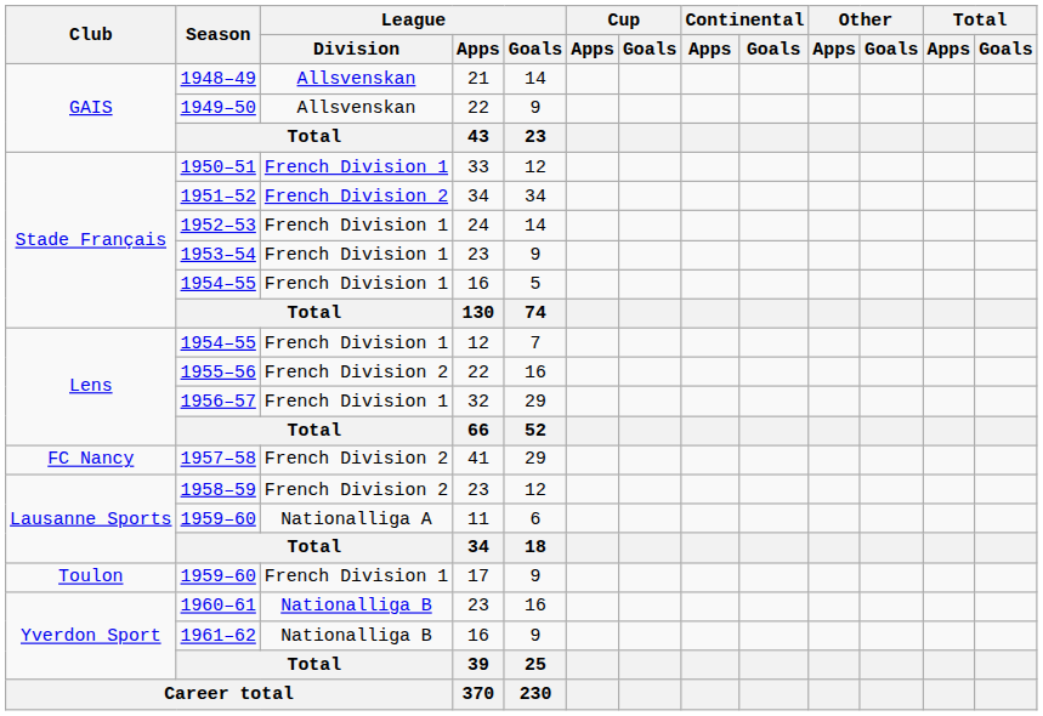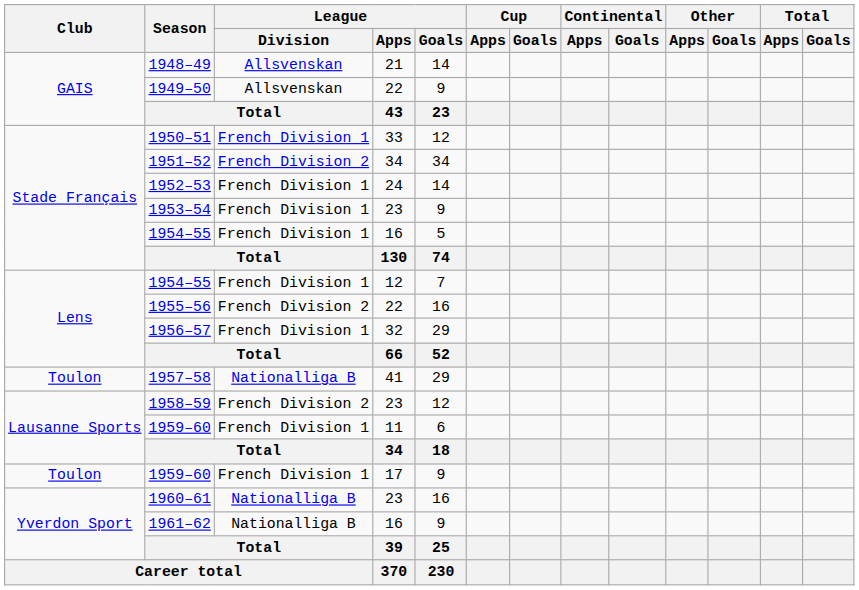 <table class="wikitable" style="text-align:center">
 <tr>
 <th rowspan="2">Club</th>
 <th rowspan="2">Season</th>
 <th colspan="3">League</th>
 <th colspan="2">Cup</th>
 <th colspan="2">Continental</th>
 <th colspan="2">Other</th>
 <th colspan="2">Total</th>
 </tr>
 <tr>
 <th>Division</th>
 <th>Apps</th>
 <th>Goals</th>
 <th>Apps</th>
 <th>Goals</th>
 <th>Apps</th>
 <th>Goals</th>
 <th>Apps</th>
 <th>Goals</th>
 <th>Apps</th>
 <th>Goals</th>
 </tr>
 <tr>
 <td rowspan="3"><a href='#'>GAIS</a></td>
 <td><a href='#'>1948–49</a></td>
 <td><a href='#'>Allsvenskan</a></td>
 <td>21</td>
 <td>14</td>
 <td></td>
 <td></td>
 <td></td>
 <td></td>
 <td></td>
 <td></td>
 <td></td>
 <td></td>
 </tr>
 <tr>
 <td><a href='#'>1949–50</a></td>
 <td>Allsvenskan</td>
 <td>22</td>
 <td>9</td>
 <td></td>
 <td></td>
 <td></td>
 <td></td>
 <td></td>
 <td></td>
 <td></td>
 <td></td>
 </tr>
 <tr>
 <th colspan="2">Total</th>
 <th>43</th>
 <th>23</th>
 <th></th>
 <th></th>
 <th></th>
 <th></th>
 <th></th>
 <th></th>
 <th></th>
 <th></th>
 </tr>
 <tr>
 <td rowspan="6"><a href='#'>Stade Français</a></td>
 <td><a href='#'>1950–51</a></td>
 <td><a href='#'>French Division 1</a></td>
 <td>33</td>
 <td>12</td>
 <td></td>
 <td></td>
 <td></td>
 <td></td>
 <td></td>
 <td></td>
 <td></td>
 <td></td>
 </tr>
 <tr>
 <td><a href='#'>1951–52</a></td>
 <td><a href='#'>French Division 2</a></td>
 <td>34</td>
 <td>34</td>
 <td></td>
 <td></td>
 <td></td>
 <td></td>
 <td></td>
 <td></td>
 <td></td>
 <td></td>
 </tr>
 <tr>
 <td><a href='#'>1952–53</a></td>
 <td>French Division 1</td>
 <td>24</td>
 <td>14</td>
 <td></td>
 <td></td>
 <td></td>
 <td></td>
 <td></td>
 <td></td>
 <td></td>
 <td></td>
 </tr>
 <tr>
 <td><a href='#'>1953–54</a></td>
 <td>French Division 1</td>
 <td>23</td>
 <td>9</td>
 <td></td>
 <td></td>
 <td></td>
 <td></td>
 <td></td>
 <td></td>
 <td></td>
 <td></td>
 </tr>
 <tr>
 <td><a href='#'>1954–55</a></td>
 <td>French Division 1</td>
 <td>16</td>
 <td>5</td>
 <td></td>
 <td></td>
 <td></td>
 <td></td>
 <td></td>
 <td></td>
 <td></td>
 <td></td>
 </tr>
 <tr>
 <th colspan="2">Total</th>
 <th>130</th>
 <th>74</th>
 <th></th>
 <th></th>
 <th></th>
 <th></th>
 <th></th>
 <th></th>
 <th></th>
 <th></th>
 </tr>
 <tr>
 <td rowspan="4"><a href='#'>Lens</a></td>
 <td><a href='#'>1954–55</a></td>
 <td>French Division 1</td>
 <td>12</td>
 <td>7</td>
 <td></td>
 <td></td>
 <td></td>
 <td></td>
 <td></td>
 <td></td>
 <td></td>
 <td></td>
 </tr>
 <tr>
 <td><a href='#'>1955–56</a></td>
 <td>French Division 2</td>
 <td>22</td>
 <td>16</td>
 <td></td>
 <td></td>
 <td></td>
 <td></td>
 <td></td>
 <td></td>
 <td></td>
 <td></td>
 </tr>
 <tr>
 <td><a href='#'>1956–57</a></td>
 <td>French Division 1</td>
 <td>32</td>
 <td>29</td>
 <td></td>
 <td></td>
 <td></td>
 <td></td>
 <td></td>
 <td></td>
 <td></td>
 <td></td>
 </tr>
 <tr>
 <th colspan="2">Total</th>
 <th>66</th>
 <th>52</th>
 <th></th>
 <th></th>
 <th></th>
 <th></th>
 <th></th>
 <th></th>
 <th></th>
 <th></th>
 </tr>
 <tr>
-<td><a href='#'>FC Nancy</a></td>
+<td><a href='#'>Toulon</a></td>
 <td><a href='#'>1957–58</a></td>
-<td>French Division 2</td>
+<td><a href='#'>Nationalliga B</a></td>
 <td>41</td>
 <td>29</td>
 <td></td>
 <td></td>
 <td></td>
 <td></td>
 <td></td>
 <td></td>
 <td></td>
 <td></td>
 </tr>
 <tr>
 <td rowspan="3"><a href='#'>Lausanne Sports</a></td>
 <td><a href='#'>1958–59</a></td>
 <td>French Division 2</td>
 <td>23</td>
 <td>12</td>
 <td></td>
 <td></td>
 <td></td>
 <td></td>
 <td></td>
 <td></td>
 <td></td>
 <td></td>
 </tr>
 <tr>
 <td><a href='#'>1959–60</a></td>
-<td>Nationalliga A</td>
+<td>French Division 1</td>
 <td>11</td>
 <td>6</td>
 <td></td>
 <td></td>
 <td></td>
 <td></td>
 <td></td>
 <td></td>
 <td></td>
 <td></td>
 </tr>
 <tr>
 <th colspan="2">Total</th>
 <th>34</th>
 <th>18</th>
 <th></th>
 <th></th>
 <th></th>
 <th></th>
 <th></th>
 <th></th>
 <th></th>
 <th></th>
 </tr>
 <tr>
 <td><a href='#'>Toulon</a></td>
 <td><a href='#'>1959–60</a></td>
 <td>French Division 1</td>
 <td>17</td>
 <td>9</td>
 <td></td>
 <td></td>
 <td></td>
 <td></td>
 <td></td>
 <td></td>
 <td></td>
 <td></td>
 </tr>
 <tr>
 <td rowspan="3"><a href='#'>Yverdon Sport</a></td>
 <td><a href='#'>1960–61</a></td>
 <td><a href='#'>Nationalliga B</a></td>
 <td>23</td>
 <td>16</td>
 <td></td>
 <td></td>
 <td></td>
 <td></td>
 <td></td>
 <td></td>
 <td></td>
 <td></td>
 </tr>
 <tr>
 <td><a href='#'>1961–62</a></td>
 <td>Nationalliga B</td>
 <td>16</td>
 <td>9</td>
 <td></td>
 <td></td>
 <td></td>
 <td></td>
 <td></td>
 <td></td>
 <td></td>
 <td></td>
 </tr>
 <tr>
 <th colspan="2">Total</th>
 <th>39</th>
 <th>25</th>
 <th></th>
 <th></th>
 <th></th>
 <th></th>
 <th></th>
 <th></th>
 <th></th>
 <th></th>
 </tr>
 <tr>
 <th colspan="3">Career total</th>
 <th>370</th>
 <th>230</th>
 <th></th>
 <th></th>
 <th></th>
 <th></th>
 <th></th>
 <th></th>
 <th></th>
 <th></th>
 </tr>
 </table>
